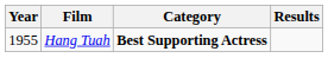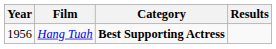 <table class="wikitable">
 <tr>
 <th>Year</th>
 <th>Film</th>
 <th>Category</th>
 <th>Results</th>
 </tr>
 <tr>
-<td>1955</td>
+<td>1956</td>
 <td><em><a href='#'>Hang Tuah</a></em></td>
 <td><strong>Best Supporting Actress</strong></td>
 <td></td>
 </tr>
 </table>
